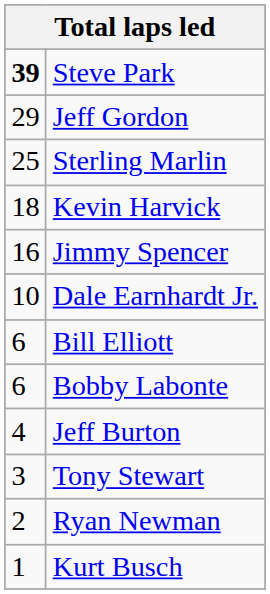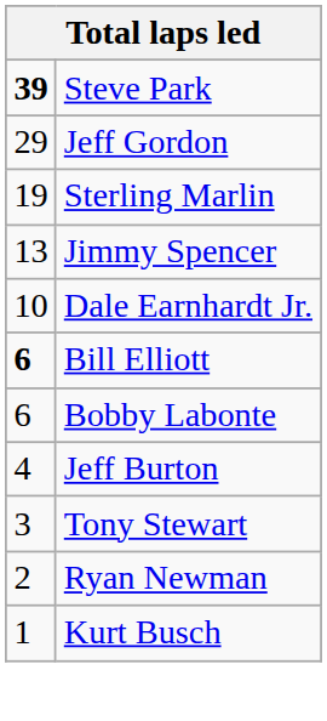 <table class="wikitable">
 <tr>
 <th colspan=2>Total laps led</th>
 </tr>
 <tr>
 <td><strong>39</strong></td>
 <td><a href='#'>Steve Park</a></td>
 </tr>
 <tr>
 <td>29</td>
 <td><a href='#'>Jeff Gordon</a></td>
 </tr>
 <tr>
-<td>25</td>
+<td>19</td>
 <td><a href='#'>Sterling Marlin</a></td>
 </tr>
 <tr>
-<td>18</td>
-<td><a href='#'>Kevin Harvick</a></td>
-</tr>
-<tr>
-<td>16</td>
+<td>13</td>
 <td><a href='#'>Jimmy Spencer</a></td>
 </tr>
 <tr>
 <td>10</td>
 <td><a href='#'>Dale Earnhardt Jr.</a></td>
 </tr>
 <tr>
-<td>6</td>
+<td><strong>6</strong></td>
 <td><a href='#'>Bill Elliott</a></td>
 </tr>
 <tr>
 <td>6</td>
 <td><a href='#'>Bobby Labonte</a></td>
 </tr>
 <tr>
 <td>4</td>
 <td><a href='#'>Jeff Burton</a></td>
 </tr>
 <tr>
 <td>3</td>
 <td><a href='#'>Tony Stewart</a></td>
 </tr>
 <tr>
 <td>2</td>
 <td><a href='#'>Ryan Newman</a></td>
 </tr>
 <tr>
 <td>1</td>
 <td><a href='#'>Kurt Busch</a></td>
 </tr>
 </table>
